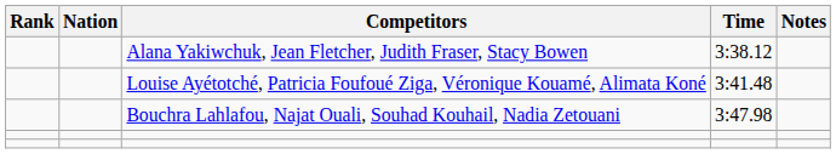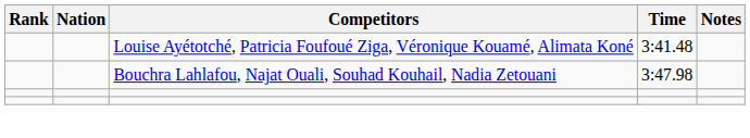 <table class="wikitable sortable" style="text-align:center; font-size:95%">
 <tr>
 <th>Rank</th>
 <th>Nation</th>
 <th>Competitors</th>
 <th>Time</th>
 <th>Notes</th>
-</tr>
-<tr>
-<td></td>
-<td align=left></td>
-<td align=left><a href='#'>Alana Yakiwchuk</a>, <a href='#'>Jean Fletcher</a>, <a href='#'>Judith Fraser</a>, <a href='#'>Stacy Bowen</a></td>
-<td>3:38.12</td>
-<td></td>
 </tr>
 <tr>
 <td></td>
 <td align=left></td>
 <td align=left><a href='#'>Louise Ayétotché</a>, <a href='#'>Patricia Foufoué Ziga</a>, <a href='#'>Véronique Kouamé</a>, <a href='#'>Alimata Koné</a></td>
 <td>3:41.48</td>
 <td></td>
 </tr>
 <tr>
 <td></td>
 <td align=left></td>
 <td align=left><a href='#'>Bouchra Lahlafou</a>, <a href='#'>Najat Ouali</a>, <a href='#'>Souhad Kouhail</a>, <a href='#'>Nadia Zetouani</a></td>
 <td>3:47.98</td>
 <td></td>
 </tr>
 <tr>
 <td></td>
 <td align=left></td>
 <td align=left></td>
 <td></td>
 <td></td>
 </tr>
 <tr>
 <td></td>
 <td align=left></td>
 <td align=left></td>
 <td></td>
 <td></td>
 </tr>
 </table>
